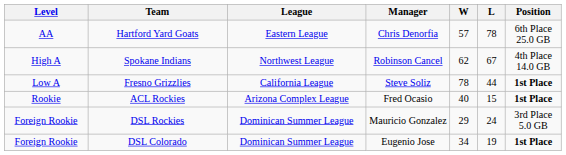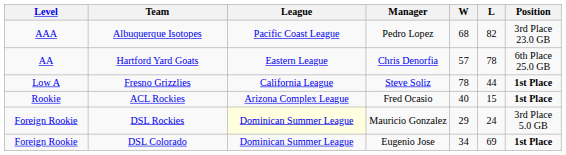 <table class="wikitable" style="width:70%; text-align:center;">
 <tr>
 <th style="width:15%;"><a href='#'>Level</a></th>
 <th style="width:25%;">Team</th>
 <th style="width:25%;">League</th>
 <th style="width:15%;">Manager</th>
 <th style="width:5%;">W</th>
 <th style="width:5%;">L</th>
 <th style="width:20%;">Position</th>
 </tr>
 <tr>
+<td><a href='#'>AAA</a></td>
+<td><a href='#'>Albuquerque Isotopes</a></td>
+<td><a href='#'>Pacific Coast League</a><br></td>
+<td>Pedro Lopez</td>
+<td>68</td>
+<td>82</td>
+<td>3rd Place 23.0 GB</td>
+</tr>
+<tr>
 <td><a href='#'>AA</a></td>
 <td><a href='#'>Hartford Yard Goats</a></td>
 <td><a href='#'>Eastern League</a><br></td>
 <td><a href='#'>Chris Denorfia</a></td>
 <td>57</td>
 <td>78</td>
 <td>6th Place 25.0 GB</td>
-</tr>
-<tr>
-<td><a href='#'>High A</a></td>
-<td><a href='#'>Spokane Indians</a></td>
-<td><a href='#'>Northwest League</a></td>
-<td><a href='#'>Robinson Cancel</a></td>
-<td>62</td>
-<td>67</td>
-<td>4th Place 14.0 GB</td>
 </tr>
 <tr>
 <td><a href='#'>Low A</a></td>
 <td><a href='#'>Fresno Grizzlies</a></td>
 <td><a href='#'>California League</a><br></td>
 <td><a href='#'>Steve Soliz</a></td>
 <td>78</td>
 <td>44</td>
 <td><strong>1st Place</strong></td>
 </tr>
 <tr>
 <td><a href='#'>Rookie</a></td>
 <td><a href='#'>ACL Rockies</a></td>
 <td><a href='#'>Arizona Complex League</a><br></td>
 <td>Fred Ocasio</td>
 <td>40</td>
 <td>15</td>
 <td><strong>1st Place</strong></td>
 </tr>
 <tr>
 <td><a href='#'>Foreign Rookie</a></td>
 <td><a href='#'>DSL Rockies</a></td>
-<td><a href='#'>Dominican Summer League</a><br></td>
+<td style="background: lightyellow;"><a href='#'>Dominican Summer League</a><br></td>
 <td>Mauricio Gonzalez</td>
 <td>29</td>
 <td>24</td>
 <td>3rd Place 5.0 GB</td>
 </tr>
 <tr>
 <td><a href='#'>Foreign Rookie</a></td>
 <td><a href='#'>DSL Colorado</a></td>
 <td><a href='#'>Dominican Summer League</a><br></td>
 <td>Eugenio Jose</td>
 <td>34</td>
-<td>19</td>
+<td>69</td>
 <td><strong>1st Place</strong></td>
 </tr>
 </table>
